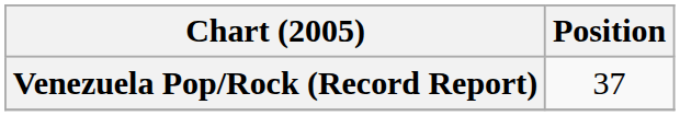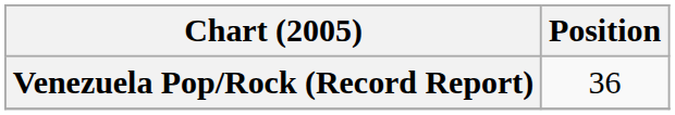 <table class="wikitable plainrowheaders sortable" style="text-align:center">
 <tr>
 <th>Chart (2005)</th>
 <th>Position</th>
 </tr>
 <tr>
 <th scope="row">Venezuela Pop/Rock (Record Report)</th>
-<td>37</td>
+<td>36</td>
 </tr>
 <tr>
 </tr>
 </table>
